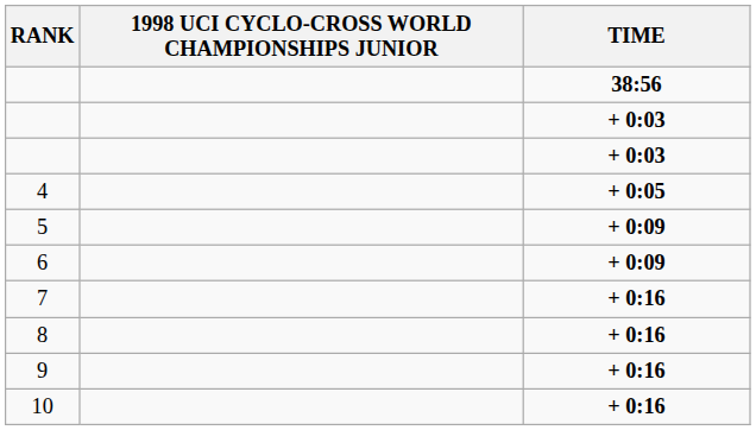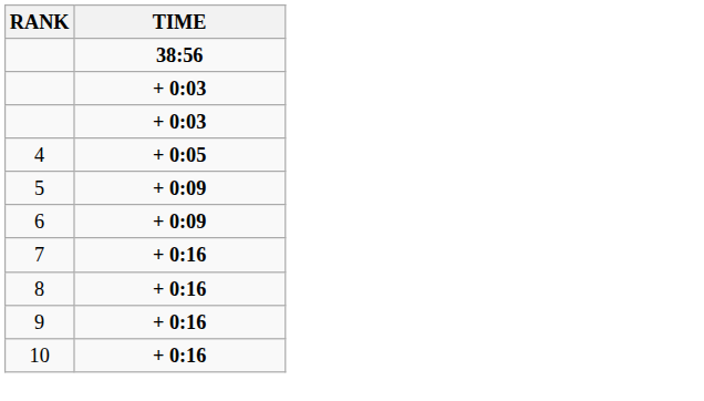 <table class="wikitable" style="font-size:95%;">
 <tr>
 <th>RANK</th>
-<th align="left" style="width: 20em">1998 UCI CYCLO-CROSS WORLD CHAMPIONSHIPS JUNIOR</th>
 <th align="left" style="width: 10em">TIME</th>
 </tr>
 <tr>
 <td align="center"></td>
-<td></td>
 <td align="center"><strong>38:56</strong></td>
 </tr>
 <tr>
 <td align="center"></td>
-<td></td>
 <td align="center"><strong>+ 0:03</strong></td>
 </tr>
 <tr>
 <td align="center"></td>
-<td></td>
 <td align="center"><strong>+ 0:03</strong></td>
 </tr>
 <tr>
 <td align="center">4</td>
-<td></td>
 <td align="center"><strong>+ 0:05</strong></td>
 </tr>
 <tr>
 <td align="center">5</td>
-<td></td>
 <td align="center"><strong>+ 0:09</strong></td>
 </tr>
 <tr>
 <td align="center">6</td>
-<td></td>
 <td align="center"><strong>+ 0:09</strong></td>
 </tr>
 <tr>
 <td align="center">7</td>
-<td></td>
 <td align="center"><strong>+ 0:16</strong></td>
 </tr>
 <tr>
 <td align="center">8</td>
-<td></td>
 <td align="center"><strong>+ 0:16</strong></td>
 </tr>
 <tr>
 <td align="center">9</td>
-<td></td>
 <td align="center"><strong>+ 0:16</strong></td>
 </tr>
 <tr>
 <td align="center">10</td>
-<td></td>
 <td align="center"><strong>+ 0:16</strong></td>
 </tr>
 </table>
